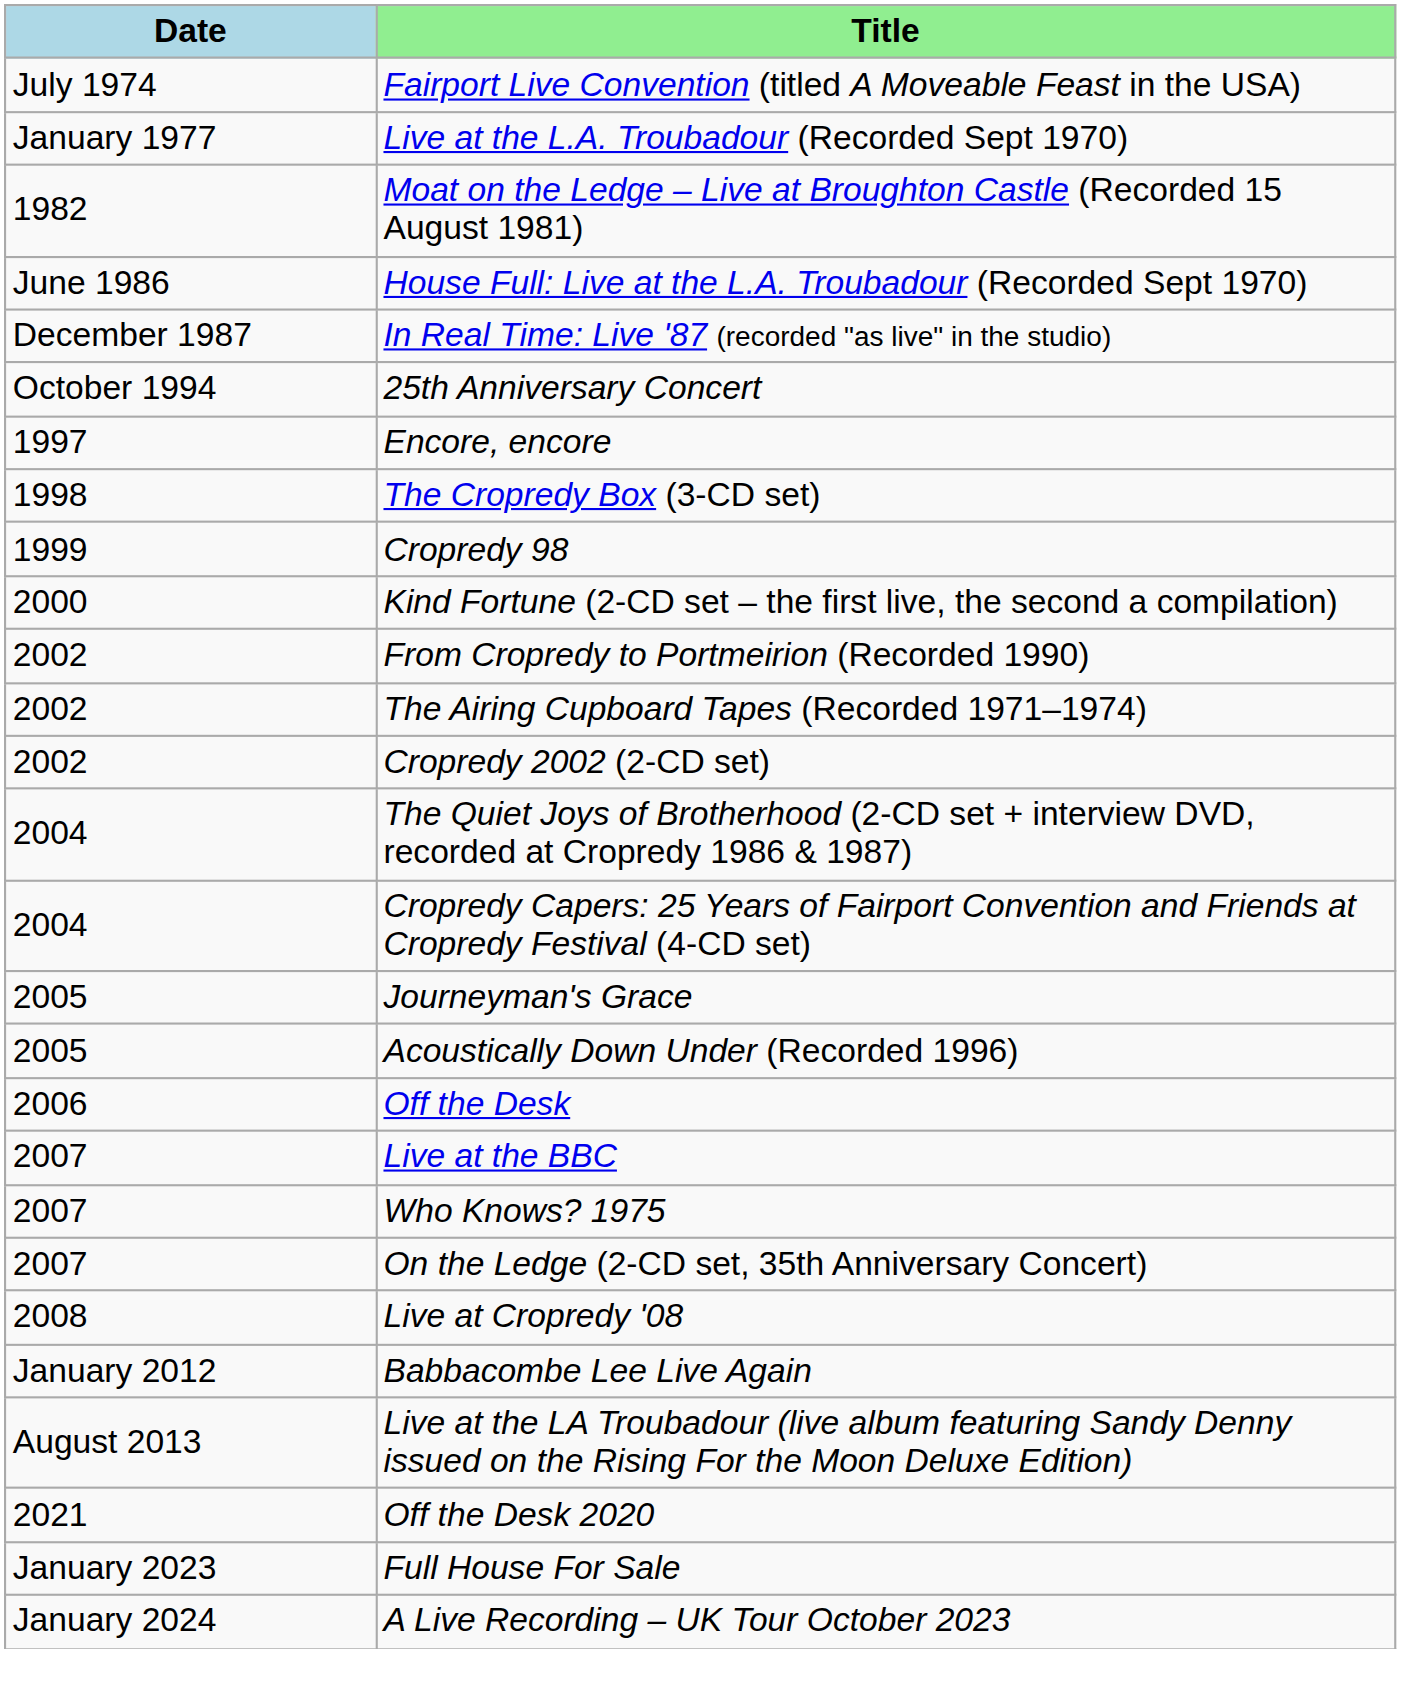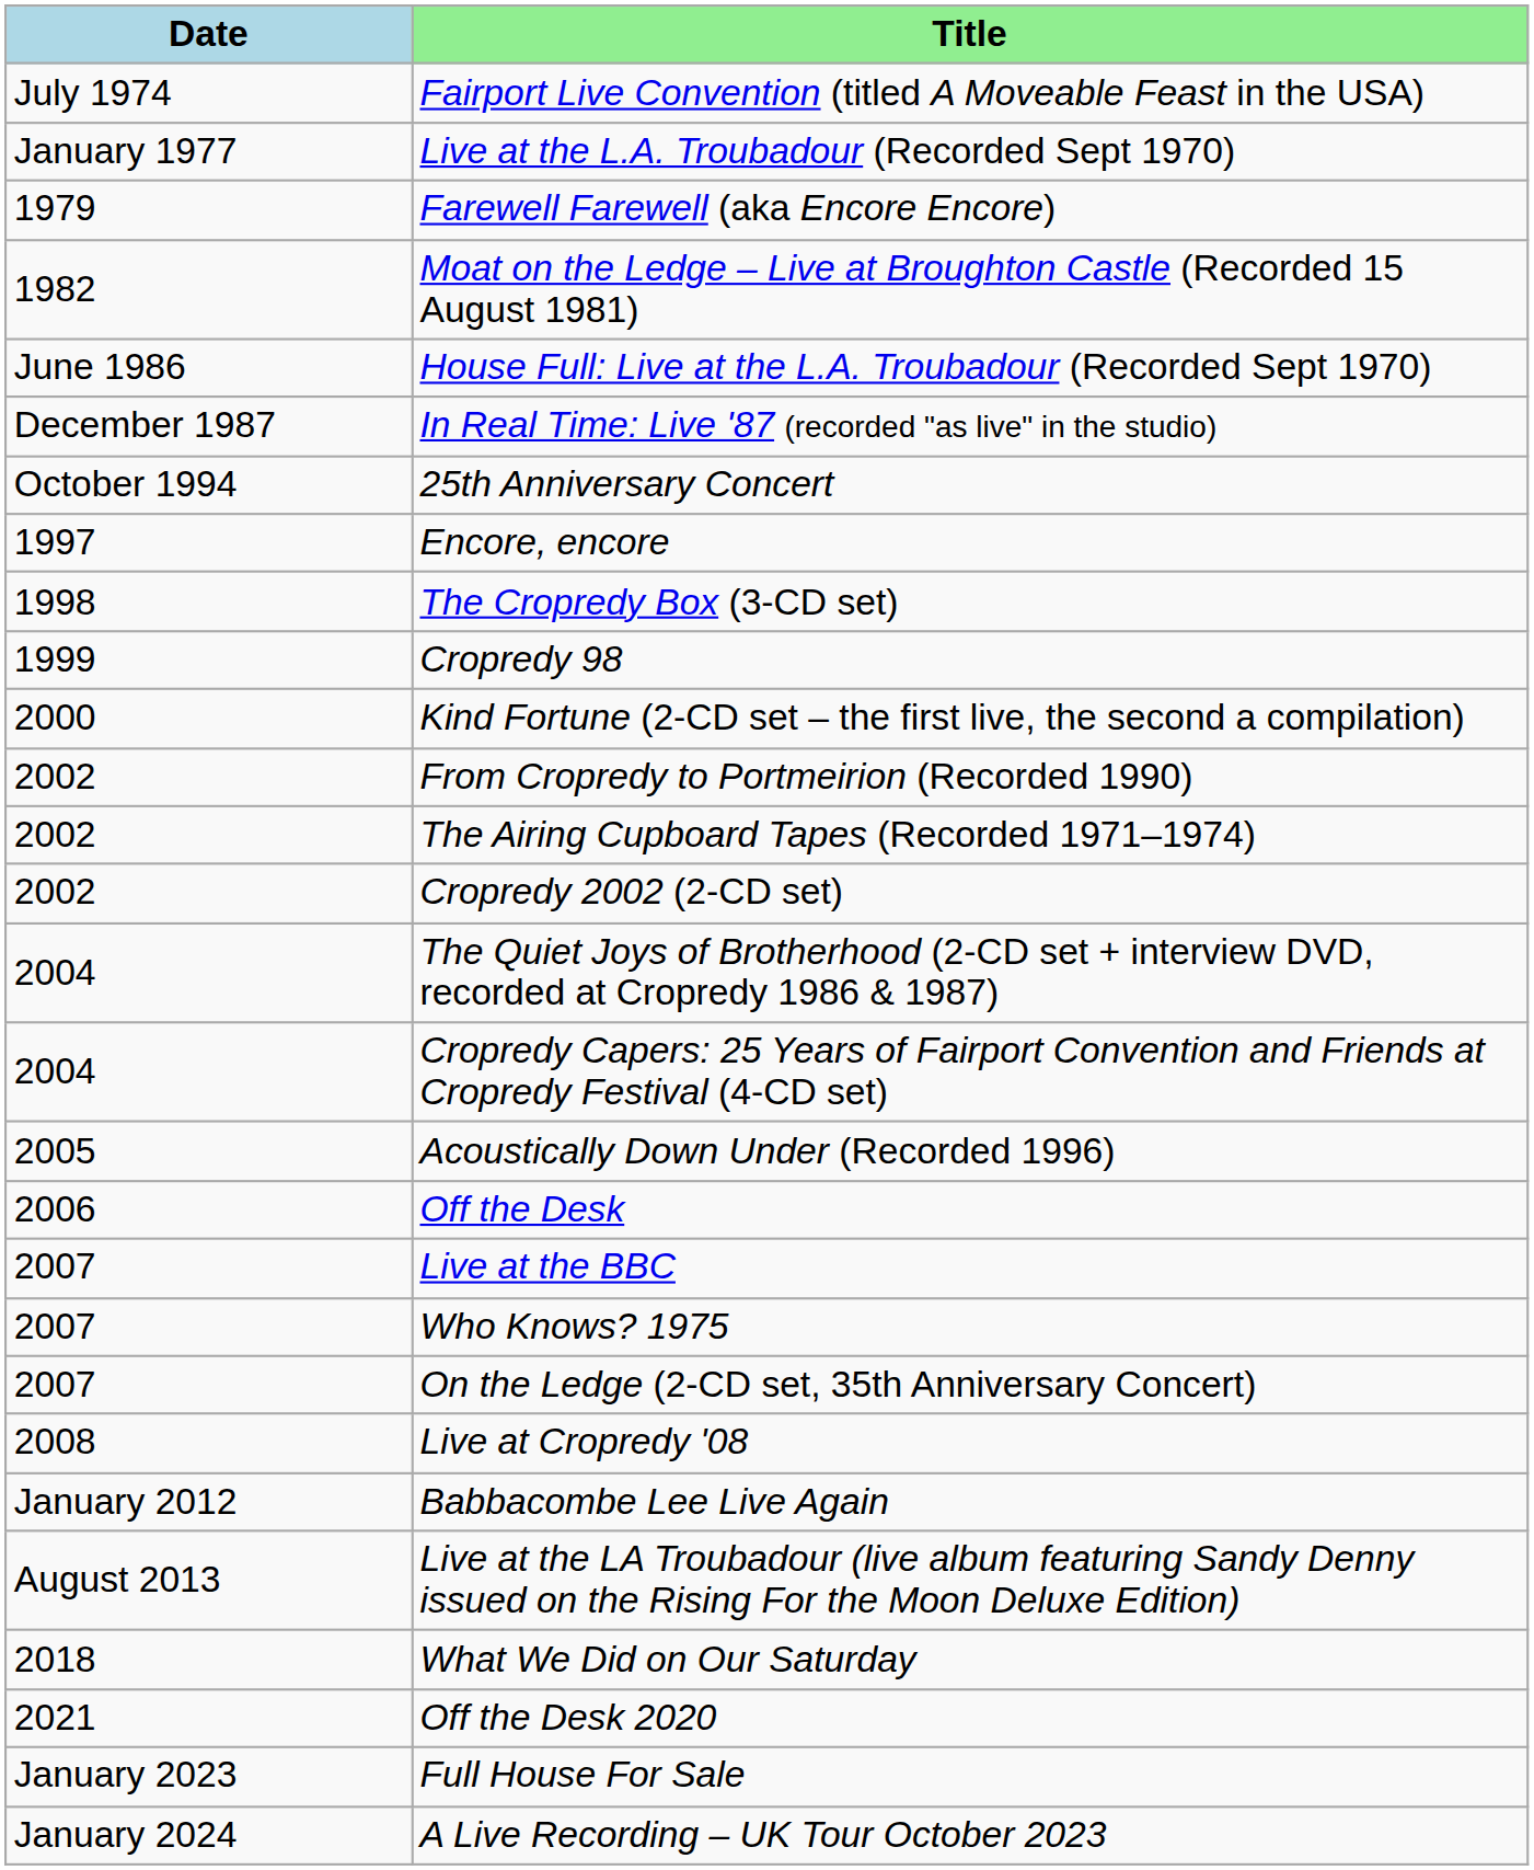 <table class="wikitable" style="width:75%; font-size:1em;">
 <tr>
 <th style="background-color: LightBlue; color: Black; font-weight: bold; text-align: center; width:20%">Date</th>
 <th style="background-color: LightGreen; color: Black; font-weight: bold; text-align: center; width:55%">Title</th>
 </tr>
 <tr>
 <td>July 1974</td>
 <td><em><a href='#'>Fairport Live Convention</a></em> (titled <em>A Moveable Feast</em> in the USA)</td>
 </tr>
 <tr>
 <td>January 1977</td>
 <td><em><a href='#'>Live at the L.A. Troubadour</a></em> (Recorded Sept 1970)</td>
+</tr>
+<tr>
+<td>1979</td>
+<td><em><a href='#'>Farewell Farewell</a></em> (aka <em>Encore Encore</em>)</td>
 </tr>
 <tr>
 <td>1982</td>
 <td><em><a href='#'>Moat on the Ledge – Live at Broughton Castle</a></em> (Recorded 15 August 1981)</td>
 </tr>
 <tr>
 <td>June 1986</td>
 <td><em><a href='#'>House Full: Live at the L.A. Troubadour</a></em> (Recorded Sept 1970)</td>
 </tr>
 <tr>
 <td>December 1987</td>
 <td><em><a href='#'>In Real Time: Live '87</a></em> <small>(recorded "as live" in the studio)</small></td>
 </tr>
 <tr>
 <td>October 1994</td>
 <td><em>25th Anniversary Concert</em></td>
 </tr>
 <tr>
 <td>1997</td>
 <td><em>Encore, encore</em></td>
 </tr>
 <tr>
 <td>1998</td>
 <td><em><a href='#'>The Cropredy Box</a></em> (3-CD set)</td>
 </tr>
 <tr>
 <td>1999</td>
 <td><em>Cropredy 98</em></td>
 </tr>
 <tr>
 <td>2000</td>
 <td><em>Kind Fortune</em> (2-CD set – the first live, the second a compilation)</td>
 </tr>
 <tr>
 <td>2002</td>
 <td><em>From Cropredy to Portmeirion</em> (Recorded 1990)</td>
 </tr>
 <tr>
 <td>2002</td>
 <td><em>The Airing Cupboard Tapes</em> (Recorded 1971–1974)</td>
 </tr>
 <tr>
 <td>2002</td>
 <td><em>Cropredy 2002</em> (2-CD set)</td>
 </tr>
 <tr>
 <td>2004</td>
 <td><em>The Quiet Joys of Brotherhood</em> (2-CD set + interview DVD, recorded at Cropredy 1986 & 1987)</td>
 </tr>
 <tr>
 <td>2004</td>
 <td><em>Cropredy Capers: 25 Years of Fairport Convention and Friends at Cropredy Festival</em> (4-CD set)</td>
 </tr>
 <tr>
 <td>2005</td>
-<td><em>Journeyman's Grace</em></td>
-</tr>
-<tr>
-<td>2005</td>
 <td><em>Acoustically Down Under</em> (Recorded 1996)</td>
 </tr>
 <tr>
 <td>2006</td>
 <td><em><a href='#'>Off the Desk</a></em></td>
 </tr>
 <tr>
 <td>2007</td>
 <td><em><a href='#'>Live at the BBC</a></em></td>
 </tr>
 <tr>
 <td>2007</td>
 <td><em>Who Knows? 1975</em></td>
 </tr>
 <tr>
 <td>2007</td>
 <td><em>On the Ledge</em> (2-CD set, 35th Anniversary Concert)</td>
 </tr>
 <tr>
 <td>2008</td>
 <td><em>Live at Cropredy '08</em></td>
 </tr>
 <tr>
 <td>January 2012</td>
 <td><em>Babbacombe Lee Live Again</em></td>
 </tr>
 <tr>
 <td>August 2013</td>
 <td><em>Live at the LA Troubadour (live album featuring Sandy Denny issued on the Rising For the Moon Deluxe Edition)</em></td>
 </tr>
 <tr>
+<td>2018</td>
+<td><em>What We Did on Our Saturday</em></td>
+</tr>
+<tr>
 <td>2021</td>
 <td><em>Off the Desk 2020</em></td>
 </tr>
 <tr>
 <td>January 2023</td>
 <td><em>Full House For Sale</em></td>
 </tr>
 <tr>
 <td>January 2024</td>
 <td><em>A Live Recording – UK Tour October 2023</em></td>
 </tr>
 </table>
